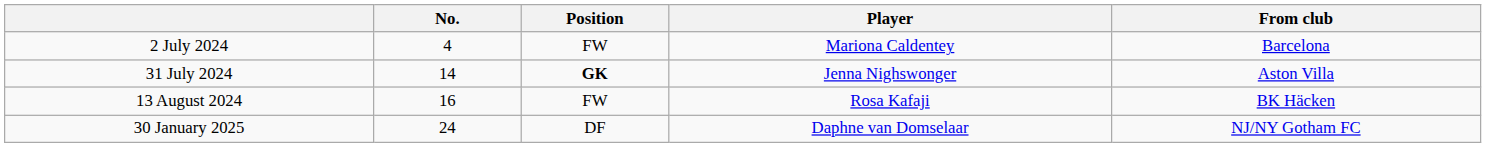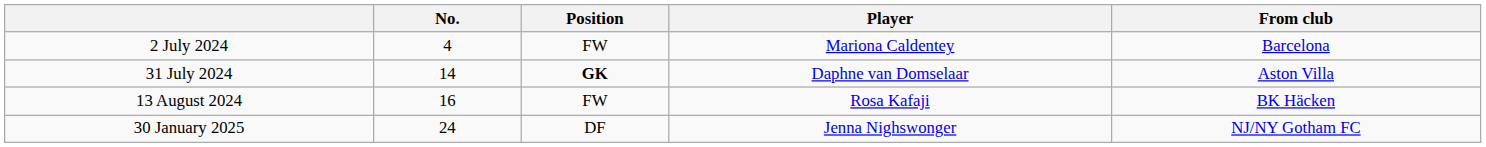 <table class="wikitable sortable" style="width:95%; text-align:center; font-size:85%; text-align:centre;">
 <tr>
 <th width="25%"></th>
 <th width="10%">No.</th>
 <th width="10%">Position</th>
 <th>Player</th>
 <th width="25%">From club</th>
 </tr>
 <tr>
 <td>2 July 2024</td>
 <td>4</td>
 <td>FW</td>
 <td> <a href='#'>Mariona Caldentey</a></td>
 <td> <a href='#'>Barcelona</a></td>
 </tr>
 <tr>
 <td>31 July 2024</td>
 <td>14</td>
 <td><strong>GK</strong></td>
-<td> <a href='#'>Jenna Nighswonger</a></td>
+<td> <a href='#'>Daphne van Domselaar</a></td>
 <td> <a href='#'>Aston Villa</a></td>
 </tr>
 <tr>
 <td>13 August 2024</td>
 <td>16</td>
 <td>FW</td>
 <td> <a href='#'>Rosa Kafaji</a></td>
 <td> <a href='#'>BK Häcken</a></td>
 </tr>
 <tr>
 <td>30 January 2025</td>
 <td>24</td>
 <td>DF</td>
-<td> <a href='#'>Daphne van Domselaar</a></td>
+<td> <a href='#'>Jenna Nighswonger</a></td>
 <td> <a href='#'>NJ/NY Gotham FC</a></td>
 </tr>
 </table>
